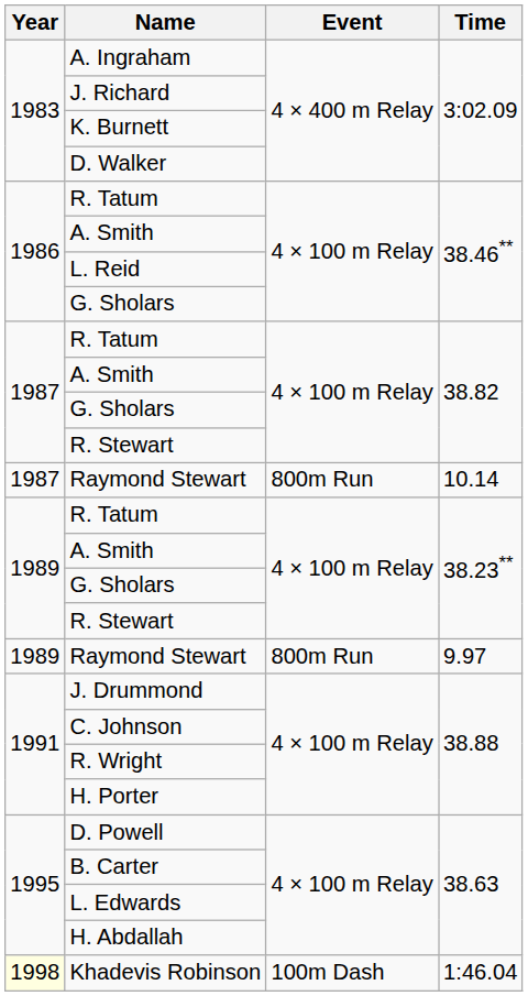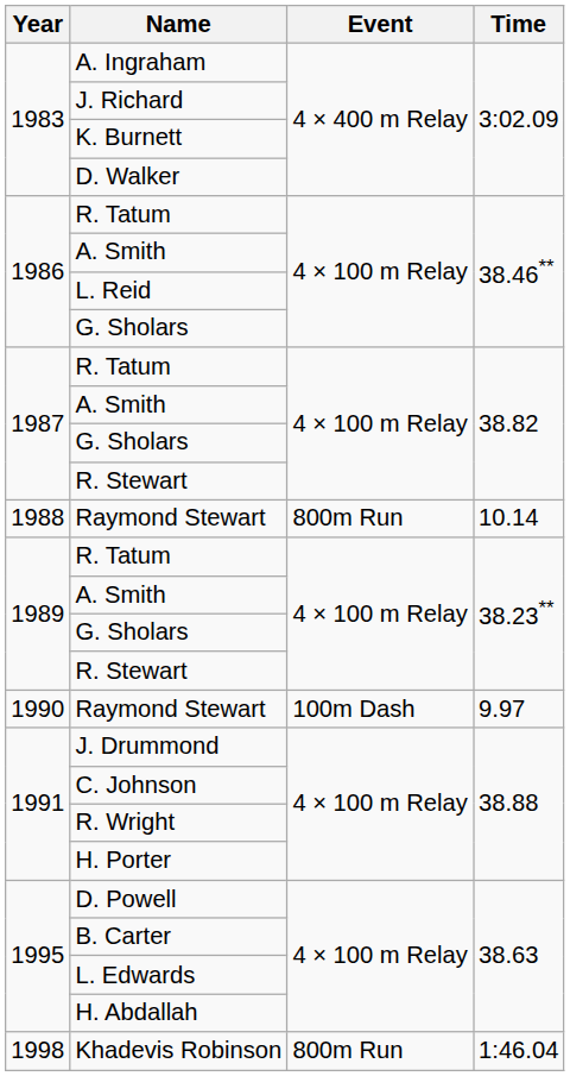 <table class="wikitable">
 <tr>
 <th>Year</th>
 <th>Name</th>
 <th>Event</th>
 <th>Time</th>
 </tr>
 <tr>
 <td rowspan="4">1983</td>
 <td>A. Ingraham</td>
 <td rowspan="4">4 × 400 m Relay</td>
 <td rowspan="4">3:02.09</td>
 </tr>
 <tr>
 <td>J. Richard</td>
 </tr>
 <tr>
 <td>K. Burnett</td>
 </tr>
 <tr>
 <td>D. Walker</td>
 </tr>
 <tr>
 <td rowspan="4">1986</td>
 <td>R. Tatum</td>
 <td rowspan="4">4 × 100 m Relay</td>
 <td rowspan="4">38.46<sup>**</sup></td>
 </tr>
 <tr>
 <td>A. Smith</td>
 </tr>
 <tr>
 <td>L. Reid</td>
 </tr>
 <tr>
 <td>G. Sholars</td>
 </tr>
 <tr>
 <td rowspan="4">1987</td>
 <td>R. Tatum</td>
 <td rowspan="4">4 × 100 m Relay</td>
 <td rowspan="4">38.82</td>
 </tr>
 <tr>
 <td>A. Smith</td>
 </tr>
 <tr>
 <td>G. Sholars</td>
 </tr>
 <tr>
 <td>R. Stewart</td>
 </tr>
 <tr>
-<td>1987</td>
+<td>1988</td>
 <td>Raymond Stewart</td>
 <td>800m Run</td>
 <td>10.14</td>
 </tr>
 <tr>
 <td rowspan="4">1989</td>
 <td>R. Tatum</td>
 <td rowspan="4">4 × 100 m Relay</td>
 <td rowspan="4">38.23<sup>**</sup></td>
 </tr>
 <tr>
 <td>A. Smith</td>
 </tr>
 <tr>
 <td>G. Sholars</td>
 </tr>
 <tr>
 <td>R. Stewart</td>
 </tr>
 <tr>
-<td>1989</td>
+<td>1990</td>
 <td>Raymond Stewart</td>
-<td>800m Run</td>
+<td>100m Dash</td>
 <td>9.97</td>
 </tr>
 <tr>
 <td rowspan="4">1991</td>
 <td>J. Drummond</td>
 <td rowspan="4">4 × 100 m Relay</td>
 <td rowspan="4">38.88</td>
 </tr>
 <tr>
 <td>C. Johnson</td>
 </tr>
 <tr>
 <td>R. Wright</td>
 </tr>
 <tr>
 <td>H. Porter</td>
 </tr>
 <tr>
 <td rowspan="4">1995</td>
 <td>D. Powell</td>
 <td rowspan="4">4 × 100 m Relay</td>
 <td rowspan="4">38.63</td>
 </tr>
 <tr>
 <td>B. Carter</td>
 </tr>
 <tr>
 <td>L. Edwards</td>
 </tr>
 <tr>
 <td>H. Abdallah</td>
 </tr>
 <tr>
-<td style="background: lightyellow;">1998</td>
+<td>1998</td>
 <td>Khadevis Robinson</td>
-<td>100m Dash</td>
+<td>800m Run</td>
 <td>1:46.04</td>
 </tr>
 <tr>
 </tr>
 </table>
